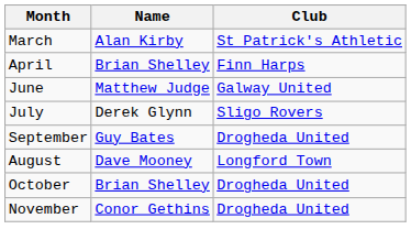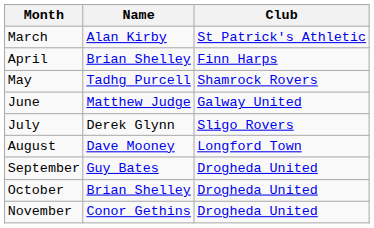 <table class="wikitable">
 <tr>
 <th>Month</th>
 <th>Name</th>
 <th>Club</th>
 </tr>
 <tr>
 <td>March</td>
 <td align="left"> <a href='#'>Alan Kirby</a></td>
 <td><a href='#'>St Patrick's Athletic</a></td>
 </tr>
 <tr>
 <td>April</td>
 <td align="left"> <a href='#'>Brian Shelley</a></td>
 <td><a href='#'>Finn Harps</a></td>
 </tr>
 <tr>
+<td>May</td>
+<td align="left"> <a href='#'>Tadhg Purcell</a></td>
+<td><a href='#'>Shamrock Rovers</a></td>
+</tr>
+<tr>
 <td>June</td>
 <td align="left"> <a href='#'>Matthew Judge</a></td>
 <td><a href='#'>Galway United</a></td>
 </tr>
 <tr>
 <td>July</td>
 <td align="left"> Derek Glynn</td>
 <td><a href='#'>Sligo Rovers</a></td>
 </tr>
 <tr>
+<td>August</td>
+<td align="left"> <a href='#'>Dave Mooney</a></td>
+<td><a href='#'>Longford Town</a></td>
+</tr>
+<tr>
 <td>September</td>
 <td align="left"> <a href='#'>Guy Bates</a></td>
 <td><a href='#'>Drogheda United</a></td>
-</tr>
-<tr>
-<td>August</td>
-<td align="left"> <a href='#'>Dave Mooney</a></td>
-<td><a href='#'>Longford Town</a></td>
 </tr>
 <tr>
 <td>October</td>
 <td align="left"> <a href='#'>Brian Shelley</a></td>
 <td><a href='#'>Drogheda United</a></td>
 </tr>
 <tr>
 <td>November</td>
 <td align="left"> <a href='#'>Conor Gethins</a></td>
 <td><a href='#'>Drogheda United</a></td>
 </tr>
 </table>
